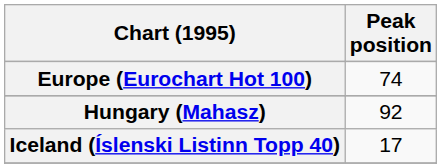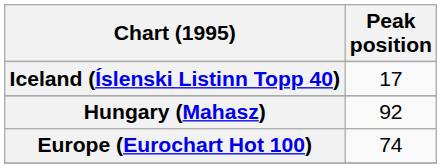 <table class="wikitable sortable plainrowheaders" style="text-align:center">
 <tr>
 <th>Chart (1995)</th>
 <th>Peak<br>position</th>
 </tr>
 <tr>
 </tr>
 <tr>
 </tr>
 <tr>
 </tr>
 <tr>
-<th scope="row">Europe (<a href='#'>Eurochart Hot 100</a>)</th>
-<td>74</td>
+<th scope="row">Iceland (<a href='#'>Íslenski Listinn Topp 40</a>)</th>
+<td>17</td>
 </tr>
 <tr>
 </tr>
 <tr>
 <th scope="row">Hungary (<a href='#'>Mahasz</a>)</th>
 <td>92</td>
 </tr>
 <tr>
-<th scope="row">Iceland (<a href='#'>Íslenski Listinn Topp 40</a>)</th>
-<td>17</td>
+<th scope="row">Europe (<a href='#'>Eurochart Hot 100</a>)</th>
+<td>74</td>
 </tr>
 <tr>
 </tr>
 <tr>
 </tr>
 <tr>
 </tr>
 <tr>
 </tr>
 <tr>
 </tr>
 <tr>
 </tr>
 <tr>
 </tr>
 <tr>
 </tr>
 <tr>
 </tr>
 </table>
